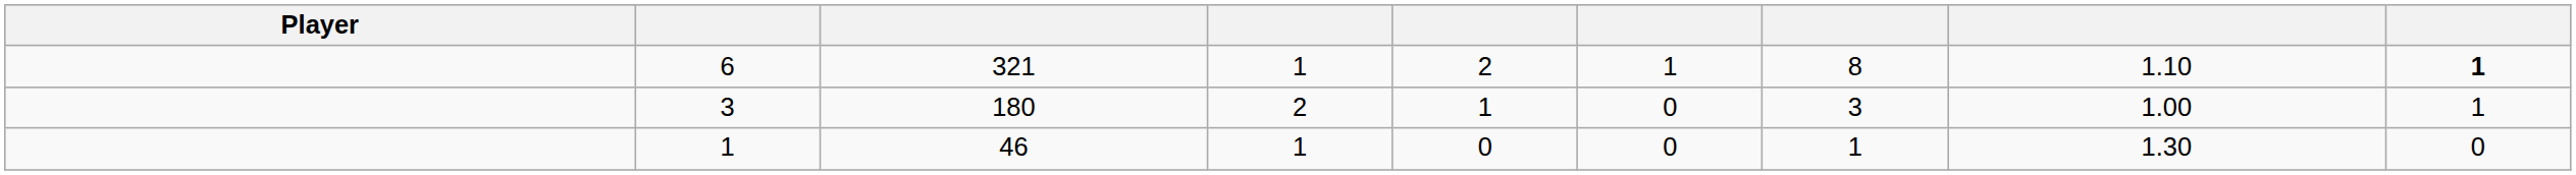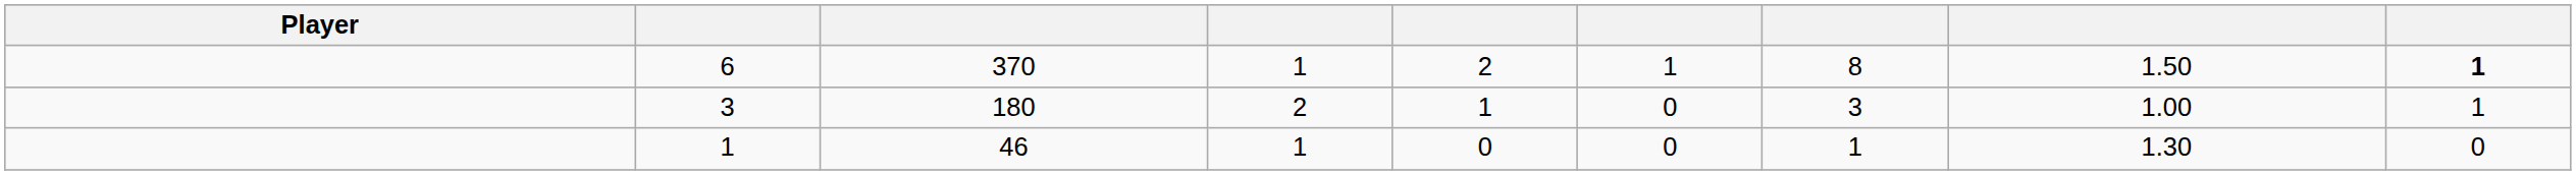 <table class="wikitable sortable" style="width:100%;">
 <tr style="text-align:center; background:#ddd;">
 <th>Player</th>
 <th></th>
 <th></th>
 <th></th>
 <th></th>
 <th></th>
 <th></th>
 <th></th>
 <th></th>
 </tr>
 <tr align=center>
 <td></td>
 <td>6</td>
-<td>321</td>
+<td>370</td>
 <td>1</td>
 <td>2</td>
 <td>1</td>
 <td>8</td>
-<td>1.10</td>
+<td>1.50</td>
 <td><strong>1</strong></td>
 </tr>
 <tr align=center>
 <td></td>
 <td>3</td>
 <td>180</td>
 <td>2</td>
 <td>1</td>
 <td>0</td>
 <td>3</td>
 <td>1.00</td>
 <td>1</td>
 </tr>
 <tr align=center>
 <td></td>
 <td>1</td>
 <td>46</td>
 <td>1</td>
 <td>0</td>
 <td>0</td>
 <td>1</td>
 <td>1.30</td>
 <td>0</td>
 </tr>
 </table>
